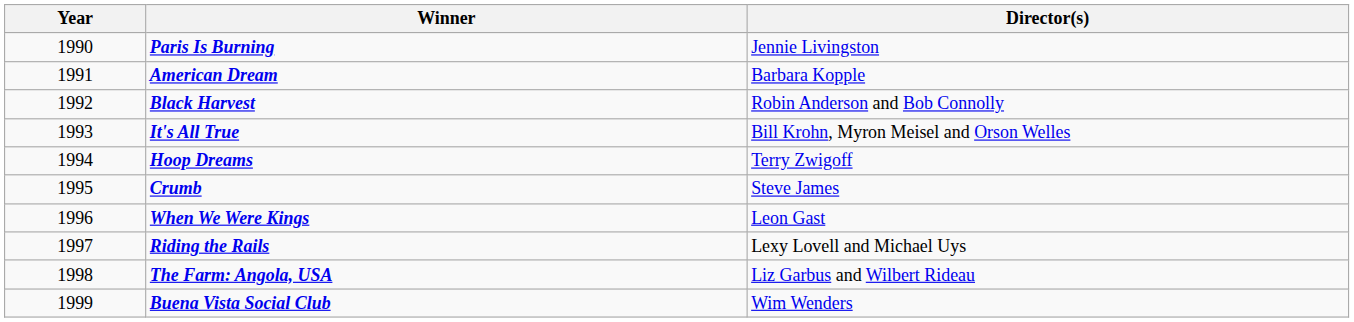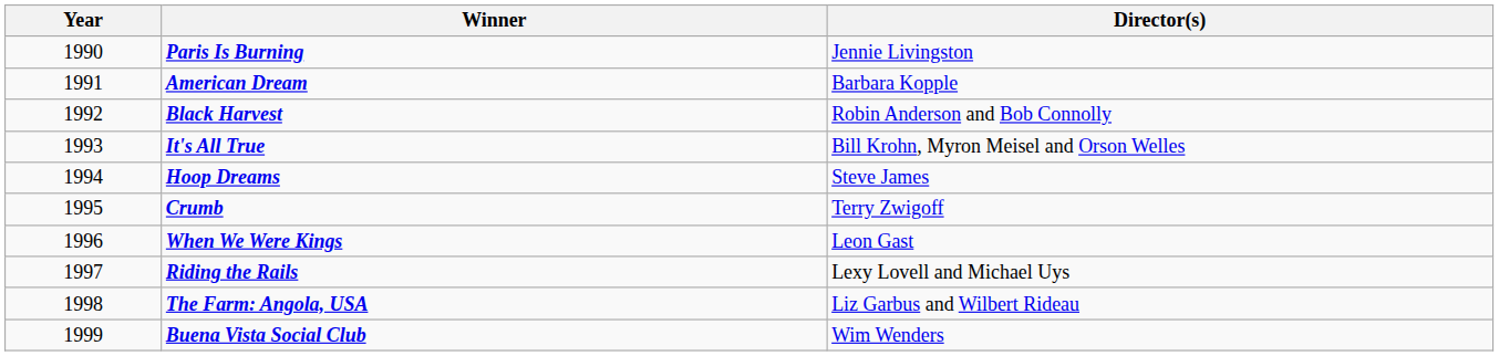 <table class="wikitable" width="95%" cellpadding="5">
 <tr>
 <th width="100"><strong>Year</strong></th>
 <th width="450"><strong>Winner</strong></th>
 <th width="450"><strong>Director(s)</strong></th>
 </tr>
 <tr>
 <td style="text-align:center;">1990</td>
 <td><strong><em><a href='#'>Paris Is Burning</a></em></strong></td>
 <td><a href='#'>Jennie Livingston</a></td>
 </tr>
 <tr>
 <td style="text-align:center;">1991</td>
 <td><strong><em><a href='#'>American Dream</a></em></strong></td>
 <td><a href='#'>Barbara Kopple</a></td>
 </tr>
 <tr>
 <td style="text-align:center;">1992</td>
 <td><strong><em><a href='#'>Black Harvest</a></em></strong></td>
 <td><a href='#'>Robin Anderson</a> and <a href='#'>Bob Connolly</a></td>
 </tr>
 <tr>
 <td style="text-align:center;">1993</td>
 <td><strong><em><a href='#'>It's All True</a></em></strong></td>
 <td><a href='#'>Bill Krohn</a>, Myron Meisel and <a href='#'>Orson Welles</a></td>
 </tr>
 <tr>
 <td style="text-align:center;">1994</td>
 <td><strong><em><a href='#'>Hoop Dreams</a></em></strong></td>
-<td><a href='#'>Terry Zwigoff</a></td>
+<td><a href='#'>Steve James</a></td>
 </tr>
 <tr>
 <td style="text-align:center;">1995</td>
 <td><strong><em><a href='#'>Crumb</a></em></strong></td>
-<td><a href='#'>Steve James</a></td>
+<td><a href='#'>Terry Zwigoff</a></td>
 </tr>
 <tr>
 <td style="text-align:center;">1996</td>
 <td><strong><em><a href='#'>When We Were Kings</a></em></strong></td>
 <td><a href='#'>Leon Gast</a></td>
 </tr>
 <tr>
 <td style="text-align:center;">1997</td>
 <td><strong><em><a href='#'>Riding the Rails</a></em></strong></td>
 <td>Lexy Lovell and Michael Uys</td>
 </tr>
 <tr>
 <td style="text-align:center;">1998</td>
 <td><strong><em><a href='#'>The Farm: Angola, USA</a></em></strong></td>
 <td><a href='#'>Liz Garbus</a> and <a href='#'>Wilbert Rideau</a></td>
 </tr>
 <tr>
 <td style="text-align:center;">1999</td>
 <td><strong><em><a href='#'>Buena Vista Social Club</a></em></strong></td>
 <td><a href='#'>Wim Wenders</a></td>
 </tr>
 </table>
